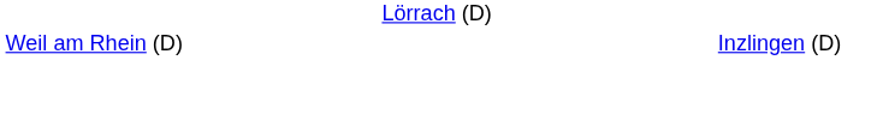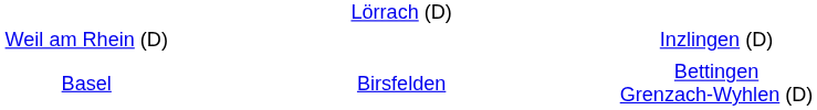 <table width ="60%" border = 0 align="center">
 <tr>
 <td width ="33%" align="center"></td>
 <td width ="33%" align="center"><a href='#'>Lörrach</a> (D)</td>
 <td width ="33%" align="center"></td>
 </tr>
 <tr>
 <td width ="33%" align="center"><a href='#'>Weil am Rhein</a> (D)</td>
 <td width ="33%" align="center"></td>
 <td width ="33%" align="center"><a href='#'>Inzlingen</a> (D)</td>
 </tr>
 <tr>
 <td width ="33%" align="center"></td>
 <td width ="33%" align="center"></td>
 <td width ="33%" align="center"></td>
 </tr>
+<tr>
+<td width ="33%" align="center"><a href='#'>Basel</a></td>
+<td width ="33%" align="center"><a href='#'>Birsfelden</a></td>
+<td width ="33%" align="center"><a href='#'>Bettingen</a><br><a href='#'>Grenzach-Wyhlen</a> (D)</td>
+</tr>
 </table>
